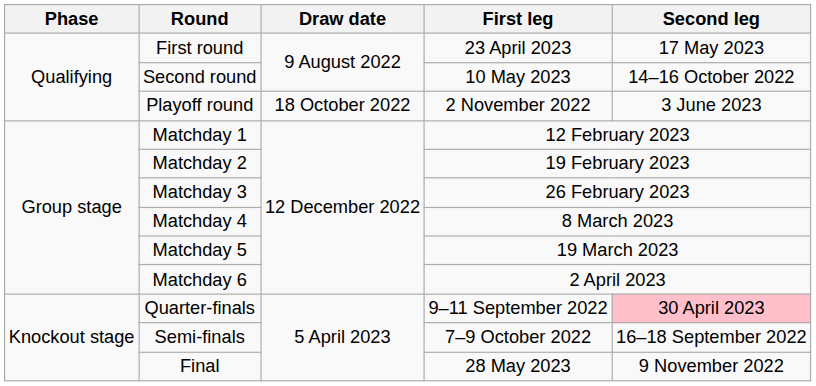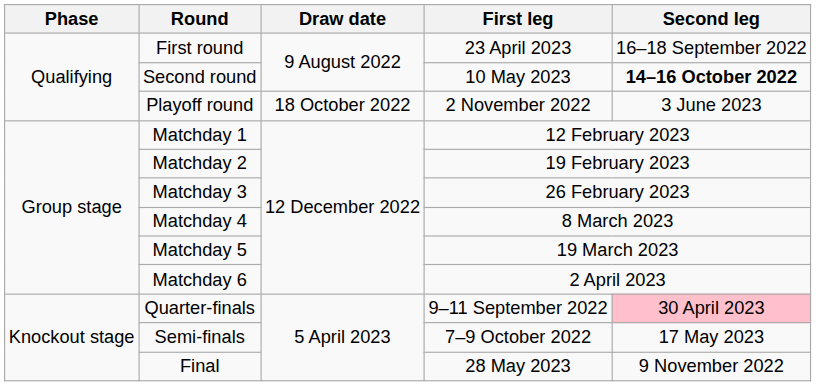 <table class="wikitable" style="text-align:center">
 <tr>
 <th>Phase</th>
 <th>Round</th>
 <th>Draw date</th>
 <th>First leg</th>
 <th>Second leg</th>
 </tr>
 <tr>
 <td rowspan=3>Qualifying</td>
 <td>First round</td>
 <td rowspan=2>9 August 2022</td>
 <td>23 April 2023</td>
-<td>17 May 2023</td>
+<td>16–18 September 2022</td>
 </tr>
 <tr>
 <td>Second round</td>
 <td>10 May 2023</td>
-<td>14–16 October 2022</td>
+<td><strong>14–16 October 2022</strong></td>
 </tr>
 <tr>
 <td>Playoff round</td>
 <td rowspan=>18 October 2022</td>
 <td>2 November 2022</td>
 <td>3 June 2023</td>
 </tr>
 <tr>
 <td rowspan=6>Group stage</td>
 <td>Matchday 1</td>
 <td rowspan=6>12 December 2022</td>
 <td colspan=2>12 February 2023</td>
 </tr>
 <tr>
 <td>Matchday 2</td>
 <td colspan=2>19 February 2023</td>
 </tr>
 <tr>
 <td>Matchday 3</td>
 <td colspan=2>26 February 2023</td>
 </tr>
 <tr>
 <td>Matchday 4</td>
 <td colspan=2>8 March 2023</td>
 </tr>
 <tr>
 <td>Matchday 5</td>
 <td colspan=2>19 March 2023</td>
 </tr>
 <tr>
 <td>Matchday 6</td>
 <td colspan=2>2 April 2023</td>
 </tr>
 <tr>
 <td rowspan=3>Knockout stage</td>
 <td>Quarter-finals</td>
 <td rowspan=3>5 April 2023</td>
 <td>9–11 September 2022</td>
 <td style="background: pink;">30 April 2023</td>
 </tr>
 <tr>
 <td>Semi-finals</td>
 <td>7–9 October 2022</td>
-<td>16–18 September 2022</td>
+<td>17 May 2023</td>
 </tr>
 <tr>
 <td>Final</td>
 <td>28 May 2023</td>
 <td>9 November 2022</td>
 </tr>
 </table>
